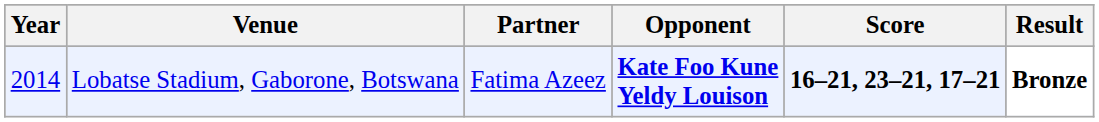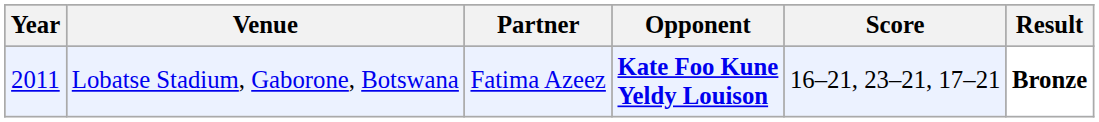 <table class="sortable wikitable" style="font-size: 90%;">
 <tr>
 <th>Year</th>
 <th>Venue</th>
 <th>Partner</th>
 <th>Opponent</th>
 <th>Score</th>
 <th>Result</th>
 </tr>
 <tr style="background:#ECF2FF">
-<td align="center"><a href='#'>2014</a></td>
+<td align="center"><a href='#'>2011</a></td>
 <td align="left"><a href='#'>Lobatse Stadium</a>, <a href='#'>Gaborone</a>, <a href='#'>Botswana</a></td>
 <td align="left"> <a href='#'>Fatima Azeez</a></td>
 <td align="left"><strong> <a href='#'>Kate Foo Kune</a> <br>  <a href='#'>Yeldy Louison</a></strong></td>
-<td align="left"><strong>16–21, 23–21, 17–21</strong></td>
+<td align="left">16–21, 23–21, 17–21</td>
 <td style="text-align:left; background:white"> <strong>Bronze</strong></td>
 </tr>
 </table>
